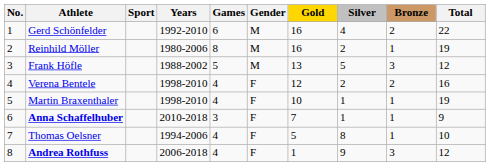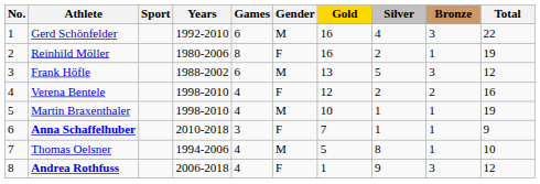 <table class="wikitable sortable">
 <tr>
 <th>No.</th>
 <th>Athlete</th>
 <th>Sport</th>
 <th>Years</th>
 <th>Games</th>
 <th>Gender</th>
 <th style="background:gold; width:4.0em; font-weight:bold;">Gold</th>
 <th style="background:silver; width:4.0em; font-weight:bold;">Silver</th>
 <th style="background:#c96; width:4.0em; font-weight:bold;">Bronze</th>
 <th style="width:4.0em;">Total</th>
 </tr>
 <tr>
 <td>1</td>
 <td><a href='#'>Gerd Schönfelder</a></td>
 <td></td>
 <td>1992-2010</td>
 <td>6</td>
 <td>M</td>
 <td>16</td>
 <td>4</td>
-<td>2</td>
+<td>3</td>
 <td>22</td>
 </tr>
 <tr>
 <td>2</td>
 <td><a href='#'>Reinhild Möller</a></td>
 <td></td>
 <td>1980-2006</td>
 <td>8</td>
-<td>M</td>
+<td>F</td>
 <td>16</td>
 <td>2</td>
 <td>1</td>
 <td>19</td>
 </tr>
 <tr>
 <td>3</td>
 <td><a href='#'>Frank Höfle</a></td>
 <td><br></td>
 <td>1988-2002</td>
-<td>5</td>
+<td>6</td>
 <td>M</td>
 <td>13</td>
 <td>5</td>
 <td>3</td>
 <td>12</td>
 </tr>
 <tr>
 <td>4</td>
 <td><a href='#'>Verena Bentele</a></td>
 <td><br></td>
 <td>1998-2010</td>
 <td>4</td>
 <td>F</td>
 <td>12</td>
 <td>2</td>
 <td>2</td>
 <td>16</td>
 </tr>
 <tr>
 <td>5</td>
 <td><a href='#'>Martin Braxenthaler</a></td>
 <td></td>
 <td>1998-2010</td>
 <td>4</td>
-<td>F</td>
+<td>M</td>
 <td>10</td>
 <td>1</td>
 <td>1</td>
 <td>19</td>
 </tr>
 <tr>
 <td>6</td>
 <td><strong><a href='#'>Anna Schaffelhuber</a></strong></td>
 <td></td>
 <td>2010-2018</td>
 <td>3</td>
 <td>F</td>
 <td>7</td>
 <td>1</td>
 <td>1</td>
 <td>9</td>
 </tr>
 <tr>
 <td>7</td>
 <td><a href='#'>Thomas Oelsner</a></td>
 <td></td>
 <td>1994-2006</td>
 <td>4</td>
-<td>F</td>
+<td>M</td>
 <td>5</td>
 <td>8</td>
 <td>1</td>
 <td>10</td>
 </tr>
 <tr>
 <td>8</td>
 <td><strong><a href='#'>Andrea Rothfuss</a></strong></td>
 <td></td>
 <td>2006-2018</td>
 <td>4</td>
 <td>F</td>
 <td>1</td>
 <td>9</td>
 <td>3</td>
 <td>12</td>
 </tr>
 </table>
